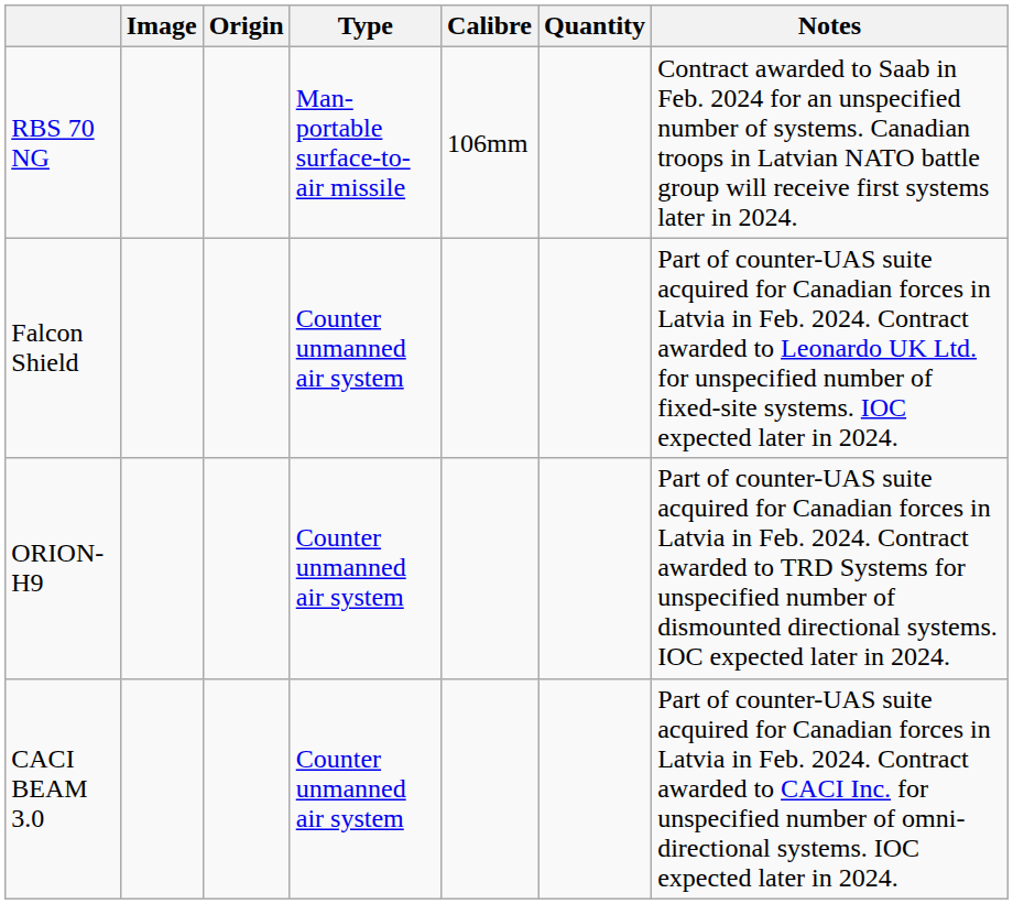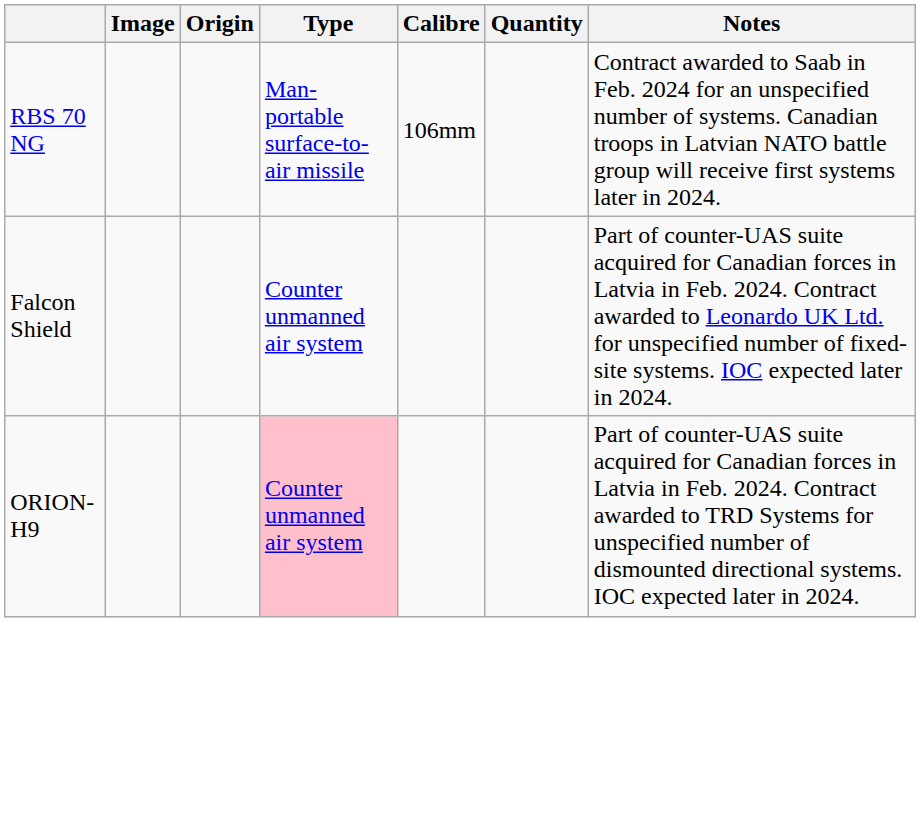 <table class="wikitable">
 <tr>
 <th></th>
 <th>Image</th>
 <th>Origin</th>
 <th>Type</th>
 <th>Calibre</th>
 <th>Quantity</th>
 <th>Notes</th>
 </tr>
 <tr>
 <td><a href='#'>RBS 70 NG</a></td>
 <td></td>
 <td></td>
 <td><a href='#'>Man-portable surface-to-air missile</a></td>
 <td>106mm</td>
 <td></td>
 <td>Contract awarded to Saab in Feb. 2024 for an unspecified number of systems. Canadian troops in Latvian NATO battle group will receive first systems later in 2024.</td>
 </tr>
 <tr>
 <td>Falcon Shield</td>
 <td></td>
 <td></td>
 <td><a href='#'>Counter unmanned air system</a></td>
 <td></td>
 <td></td>
 <td>Part of counter-UAS suite acquired for Canadian forces in Latvia in Feb. 2024. Contract awarded to <a href='#'>Leonardo UK Ltd.</a> for unspecified number of fixed-site systems. <a href='#'>IOC</a> expected later in 2024.</td>
 </tr>
 <tr>
 <td>ORION-H9</td>
 <td></td>
 <td></td>
-<td><a href='#'>Counter unmanned air system</a></td>
+<td style="background: pink;"><a href='#'>Counter unmanned air system</a></td>
 <td></td>
 <td></td>
 <td>Part of counter-UAS suite acquired for Canadian forces in Latvia in Feb. 2024. Contract awarded to TRD Systems for unspecified number of dismounted directional systems. IOC expected later in 2024.</td>
 </tr>
-<tr>
-<td>CACI BEAM 3.0</td>
-<td></td>
-<td></td>
-<td><a href='#'>Counter unmanned air system</a></td>
-<td></td>
-<td></td>
-<td>Part of counter-UAS suite acquired for Canadian forces in Latvia in Feb. 2024. Contract awarded to <a href='#'>CACI Inc.</a> for unspecified number of omni-directional systems. IOC expected later in 2024.</td>
-</tr>
 </table>
